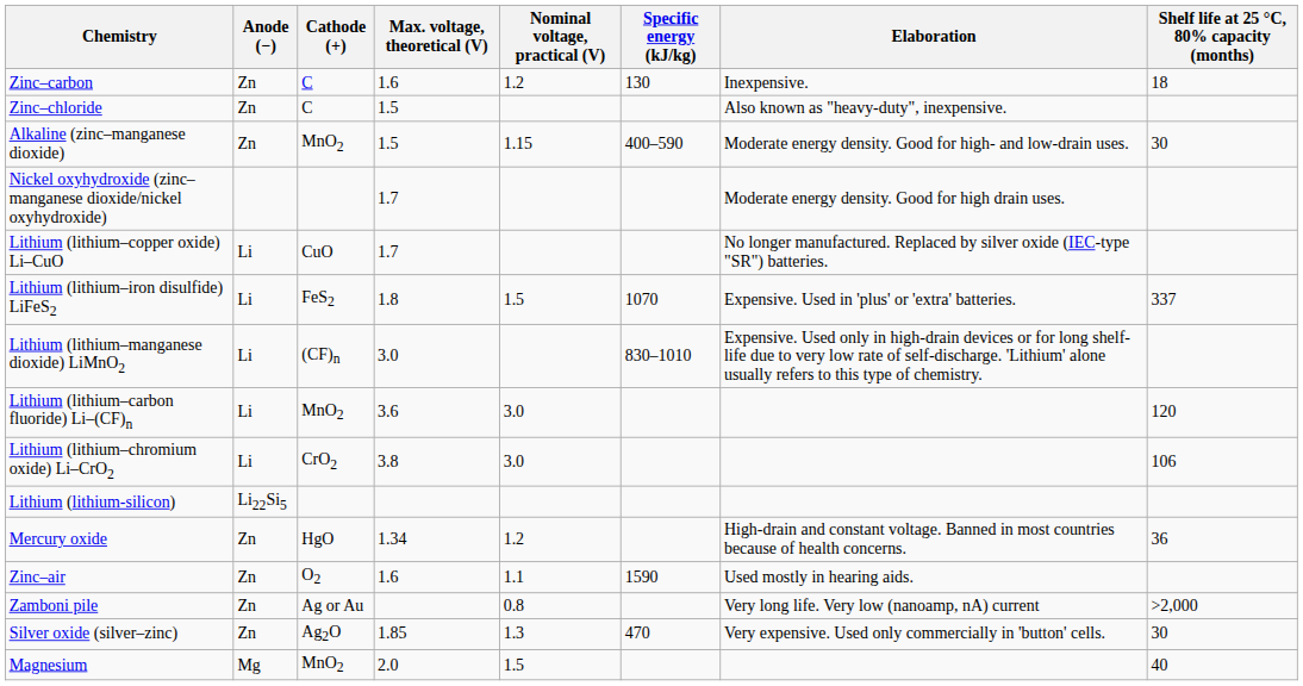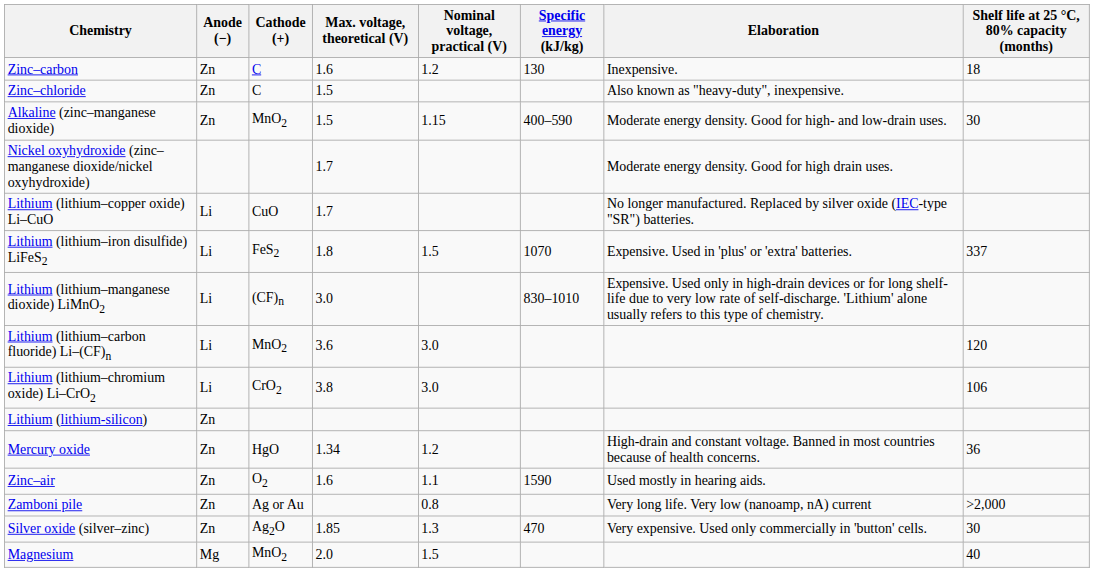 <table class="wikitable sortable">
 <tr>
 <th>Chemistry</th>
 <th>Anode (−)</th>
 <th>Cathode (+)</th>
 <th>Max. voltage, theoretical (V)</th>
 <th>Nominal voltage, practical (V)</th>
 <th><a href='#'>Specific energy</a> (kJ/kg)</th>
 <th>Elaboration</th>
 <th>Shelf life at 25 °C, 80% capacity (months)</th>
 </tr>
 <tr>
 <td><a href='#'>Zinc–carbon</a></td>
 <td>Zn</td>
 <td><a href='#'>C</a></td>
 <td>1.6</td>
 <td>1.2</td>
 <td>130</td>
 <td>Inexpensive.</td>
 <td>18</td>
 </tr>
 <tr>
 <td><a href='#'>Zinc–chloride</a></td>
 <td>Zn</td>
 <td>C</td>
 <td>1.5</td>
 <td></td>
 <td></td>
 <td>Also known as "heavy-duty", inexpensive.</td>
 <td></td>
 </tr>
 <tr>
 <td><a href='#'>Alkaline</a> (zinc–manganese dioxide)</td>
 <td>Zn</td>
 <td>MnO<sub>2</sub></td>
 <td>1.5</td>
 <td>1.15</td>
 <td>400–590</td>
 <td>Moderate energy density. Good for high- and low-drain uses.</td>
 <td>30</td>
 </tr>
 <tr>
 <td><a href='#'>Nickel oxyhydroxide</a> (zinc–manganese dioxide/nickel oxyhydroxide)</td>
 <td></td>
 <td></td>
 <td>1.7</td>
 <td></td>
 <td></td>
 <td>Moderate energy density. Good for high drain uses.</td>
 <td></td>
 </tr>
 <tr>
 <td><a href='#'>Lithium</a> (lithium–copper oxide) Li–CuO</td>
 <td>Li</td>
 <td>CuO</td>
 <td>1.7</td>
 <td></td>
 <td></td>
 <td>No longer manufactured. Replaced by silver oxide (<a href='#'>IEC</a>-type "SR") batteries.</td>
 <td></td>
 </tr>
 <tr>
 <td><a href='#'>Lithium</a> (lithium–iron disulfide) LiFeS<sub>2</sub></td>
 <td>Li</td>
 <td>FeS<sub>2</sub></td>
 <td>1.8</td>
 <td>1.5</td>
 <td>1070</td>
 <td>Expensive. Used in 'plus' or 'extra' batteries.</td>
 <td>337</td>
 </tr>
 <tr>
 <td><a href='#'>Lithium</a> (lithium–manganese dioxide) LiMnO<sub>2</sub></td>
 <td>Li</td>
 <td>(CF)<sub>n</sub></td>
 <td>3.0</td>
 <td></td>
 <td>830–1010</td>
 <td>Expensive. Used only in high-drain devices or for long shelf-life due to very low rate of self-discharge. 'Lithium' alone usually refers to this type of chemistry.</td>
 <td></td>
 </tr>
 <tr>
 <td><a href='#'>Lithium</a> (lithium–carbon fluoride) Li–(CF)<sub>n</sub></td>
 <td>Li</td>
 <td>MnO<sub>2</sub></td>
 <td>3.6</td>
 <td>3.0</td>
 <td></td>
 <td></td>
 <td>120</td>
 </tr>
 <tr>
 <td><a href='#'>Lithium</a> (lithium–chromium oxide) Li–CrO<sub>2</sub></td>
 <td>Li</td>
 <td>CrO<sub>2</sub></td>
 <td>3.8</td>
 <td>3.0</td>
 <td></td>
 <td></td>
 <td>106</td>
 </tr>
 <tr>
 <td><a href='#'>Lithium</a> (<a href='#'>lithium-silicon</a>)</td>
-<td>Li<sub>22</sub>Si<sub>5</sub></td>
+<td>Zn</td>
 <td></td>
 <td></td>
 <td></td>
 <td></td>
 <td></td>
 <td></td>
 </tr>
 <tr>
 <td><a href='#'>Mercury oxide</a></td>
 <td>Zn</td>
 <td>HgO</td>
 <td>1.34</td>
 <td>1.2</td>
 <td></td>
 <td>High-drain and constant voltage. Banned in most countries because of health concerns.</td>
 <td>36</td>
 </tr>
 <tr>
 <td><a href='#'>Zinc–air</a></td>
 <td>Zn</td>
 <td>O<sub>2</sub></td>
 <td>1.6</td>
 <td>1.1</td>
 <td>1590</td>
 <td>Used mostly in hearing aids.</td>
 <td></td>
 </tr>
 <tr>
 <td><a href='#'>Zamboni pile</a></td>
 <td>Zn</td>
 <td>Ag or Au</td>
 <td></td>
 <td>0.8</td>
 <td></td>
 <td>Very long life. Very low (nanoamp, nA) current</td>
 <td>>2,000</td>
 </tr>
 <tr>
 <td><a href='#'>Silver oxide</a> (silver–zinc)</td>
 <td>Zn</td>
 <td>Ag<sub>2</sub>O</td>
 <td>1.85</td>
 <td>1.3</td>
 <td>470</td>
 <td>Very expensive. Used only commercially in 'button' cells.</td>
 <td>30</td>
 </tr>
 <tr>
 <td><a href='#'>Magnesium</a></td>
 <td>Mg</td>
 <td>MnO<sub>2</sub></td>
 <td>2.0</td>
 <td>1.5</td>
 <td></td>
 <td></td>
 <td>40</td>
 </tr>
 </table>
